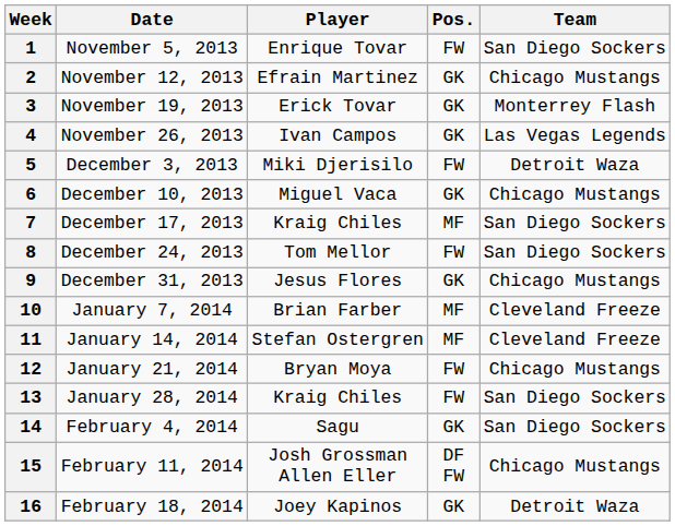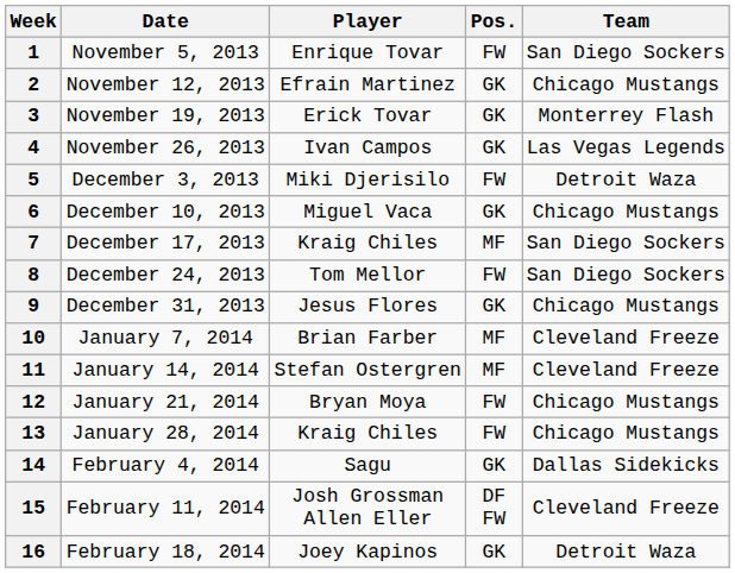 <table class="wikitable">
 <tr>
 <th>Week</th>
 <th>Date</th>
 <th>Player</th>
 <th>Pos.</th>
 <th>Team</th>
 </tr>
 <tr align="center">
 <th>1</th>
 <td>November 5, 2013</td>
 <td>Enrique Tovar</td>
 <td>FW</td>
 <td>San Diego Sockers</td>
 </tr>
 <tr align="center">
 <th>2</th>
 <td>November 12, 2013</td>
 <td>Efrain Martinez</td>
 <td>GK</td>
 <td>Chicago Mustangs</td>
 </tr>
 <tr align="center">
 <th>3</th>
 <td>November 19, 2013</td>
 <td>Erick Tovar</td>
 <td>GK</td>
 <td>Monterrey Flash</td>
 </tr>
 <tr align="center">
 <th>4</th>
 <td>November 26, 2013</td>
 <td>Ivan Campos</td>
 <td>GK</td>
 <td>Las Vegas Legends</td>
 </tr>
 <tr align="center">
 <th>5</th>
 <td>December 3, 2013</td>
 <td>Miki Djerisilo</td>
 <td>FW</td>
 <td>Detroit Waza</td>
 </tr>
 <tr align="center">
 <th>6</th>
 <td>December 10, 2013</td>
 <td>Miguel Vaca</td>
 <td>GK</td>
 <td>Chicago Mustangs</td>
 </tr>
 <tr align="center">
 <th>7</th>
 <td>December 17, 2013</td>
 <td>Kraig Chiles</td>
 <td>MF</td>
 <td>San Diego Sockers</td>
 </tr>
 <tr align="center">
 <th>8</th>
 <td>December 24, 2013</td>
 <td>Tom Mellor</td>
 <td>FW</td>
 <td>San Diego Sockers</td>
 </tr>
 <tr align="center">
 <th>9</th>
 <td>December 31, 2013</td>
 <td>Jesus Flores</td>
 <td>GK</td>
 <td>Chicago Mustangs</td>
 </tr>
 <tr align="center">
 <th>10</th>
 <td>January 7, 2014</td>
 <td>Brian Farber</td>
 <td>MF</td>
 <td>Cleveland Freeze</td>
 </tr>
 <tr align="center">
 <th>11</th>
 <td>January 14, 2014</td>
 <td>Stefan Ostergren</td>
 <td>MF</td>
 <td>Cleveland Freeze</td>
 </tr>
 <tr align="center">
 <th>12</th>
 <td>January 21, 2014</td>
 <td>Bryan Moya</td>
 <td>FW</td>
 <td>Chicago Mustangs</td>
 </tr>
 <tr align="center">
 <th>13</th>
 <td>January 28, 2014</td>
 <td>Kraig Chiles</td>
 <td>FW</td>
-<td>San Diego Sockers</td>
+<td>Chicago Mustangs</td>
 </tr>
 <tr align="center">
 <th>14</th>
 <td>February 4, 2014</td>
 <td>Sagu</td>
 <td>GK</td>
-<td>San Diego Sockers</td>
+<td>Dallas Sidekicks</td>
 </tr>
 <tr align="center">
 <th>15</th>
 <td>February 11, 2014</td>
 <td>Josh Grossman<br>Allen Eller</td>
 <td>DF<br>FW</td>
-<td>Chicago Mustangs</td>
+<td>Cleveland Freeze</td>
 </tr>
 <tr align="center">
 <th>16</th>
 <td>February 18, 2014</td>
 <td>Joey Kapinos</td>
 <td>GK</td>
 <td>Detroit Waza</td>
 </tr>
 </table>
